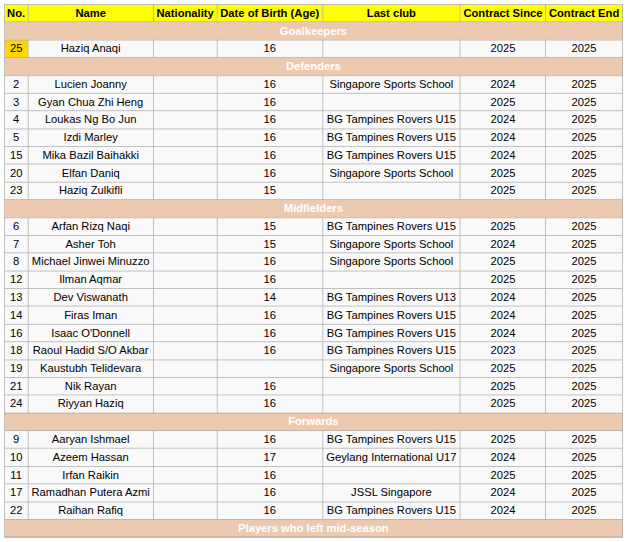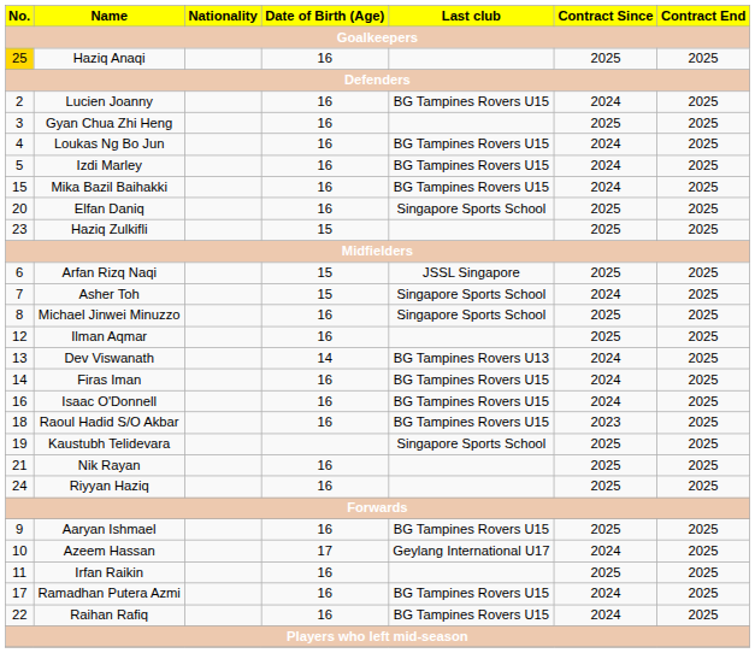 <table class="wikitable" style="text-align:center; font-size:100%; width:100%;">
 <tr>
 <th style="background:#FFFF00; color:black; text-align:center;">No.</th>
 <th style="background:#FFFF00; color:black; text-align:center;">Name</th>
 <th style="background:#FFFF00; color:black; text-align:center;">Nationality</th>
 <th style="background:#FFFF00; color:black; text-align:center;">Date of Birth (Age)</th>
 <th style="background:#FFFF00; color:black; text-align:center;">Last club</th>
 <th style="background:#FFFF00; color:black; text-align:center;">Contract Since</th>
 <th style="background:#FFFF00; color:black; text-align:center;">Contract End</th>
 </tr>
 <tr>
 <th colspan="7" style="background:#EDC9AF; color:white; text-align:center;">Goalkeepers</th>
 </tr>
 <tr>
 <td style="background: gold;">25</td>
 <td>Haziq Anaqi</td>
 <td></td>
 <td>16</td>
 <td></td>
 <td>2025</td>
 <td>2025</td>
 </tr>
 <tr>
 <th colspan="7" style="background:#EDC9AF; color:white; text-align:center;">Defenders</th>
 </tr>
 <tr>
 <td>2</td>
 <td>Lucien Joanny</td>
 <td></td>
 <td>16</td>
-<td> Singapore Sports School</td>
+<td> BG Tampines Rovers U15</td>
 <td>2024</td>
 <td>2025</td>
 </tr>
 <tr>
 <td>3</td>
 <td>Gyan Chua Zhi Heng</td>
 <td></td>
 <td>16</td>
 <td></td>
 <td>2025</td>
 <td>2025</td>
 </tr>
 <tr>
 <td>4</td>
 <td>Loukas Ng Bo Jun</td>
 <td></td>
 <td>16</td>
 <td> BG Tampines Rovers U15</td>
 <td>2024</td>
 <td>2025</td>
 </tr>
 <tr>
 <td>5</td>
 <td>Izdi Marley</td>
 <td></td>
 <td>16</td>
 <td> BG Tampines Rovers U15</td>
 <td>2024</td>
 <td>2025</td>
 </tr>
 <tr>
 <td>15</td>
 <td>Mika Bazil Baihakki</td>
 <td></td>
 <td>16</td>
 <td> BG Tampines Rovers U15</td>
 <td>2024</td>
 <td>2025</td>
 </tr>
 <tr>
 <td>20</td>
 <td>Elfan Daniq</td>
 <td></td>
 <td>16</td>
 <td> Singapore Sports School</td>
 <td>2025</td>
 <td>2025</td>
 </tr>
 <tr>
 <td>23</td>
 <td>Haziq Zulkifli</td>
 <td></td>
 <td>15</td>
 <td></td>
 <td>2025</td>
 <td>2025</td>
 </tr>
 <tr>
 <th colspan="7" style="background:#EDC9AF; color:white; text-align:center;">Midfielders</th>
 </tr>
 <tr>
 <td>6</td>
 <td>Arfan Rizq Naqi</td>
 <td></td>
 <td>15</td>
-<td> BG Tampines Rovers U15</td>
+<td> JSSL Singapore</td>
 <td>2025</td>
 <td>2025</td>
 </tr>
 <tr>
 <td>7</td>
 <td>Asher Toh</td>
 <td></td>
 <td>15</td>
 <td> Singapore Sports School</td>
 <td>2024</td>
 <td>2025</td>
 </tr>
 <tr>
 <td>8</td>
 <td>Michael Jinwei Minuzzo</td>
 <td></td>
 <td>16</td>
 <td> Singapore Sports School</td>
 <td>2025</td>
 <td>2025</td>
 </tr>
 <tr>
 <td>12</td>
 <td>Ilman Aqmar</td>
 <td></td>
 <td>16</td>
 <td></td>
 <td>2025</td>
 <td>2025</td>
 </tr>
 <tr>
 <td>13</td>
 <td>Dev Viswanath</td>
 <td></td>
 <td>14</td>
 <td> BG Tampines Rovers U13</td>
 <td>2024</td>
 <td>2025</td>
 </tr>
 <tr>
 <td>14</td>
 <td>Firas Iman</td>
 <td></td>
 <td>16</td>
 <td> BG Tampines Rovers U15</td>
 <td>2024</td>
 <td>2025</td>
 </tr>
 <tr>
 <td>16</td>
 <td>Isaac O'Donnell</td>
 <td></td>
 <td>16</td>
 <td> BG Tampines Rovers U15</td>
 <td>2024</td>
 <td>2025</td>
 </tr>
 <tr>
 <td>18</td>
 <td>Raoul Hadid S/O Akbar</td>
 <td></td>
 <td>16</td>
 <td> BG Tampines Rovers U15</td>
 <td>2023</td>
 <td>2025</td>
 </tr>
 <tr>
 <td>19</td>
 <td>Kaustubh Telidevara</td>
 <td></td>
 <td></td>
 <td> Singapore Sports School</td>
 <td>2025</td>
 <td>2025</td>
 </tr>
 <tr>
 <td>21</td>
 <td>Nik Rayan</td>
 <td></td>
 <td>16</td>
 <td></td>
 <td>2025</td>
 <td>2025</td>
 </tr>
 <tr>
 <td>24</td>
 <td>Riyyan Haziq</td>
 <td></td>
 <td>16</td>
 <td></td>
 <td>2025</td>
 <td>2025</td>
 </tr>
 <tr>
 <th colspan="7" style="background:#EDC9AF; color:white; text-align:center;">Forwards</th>
 </tr>
 <tr>
 <td>9</td>
 <td>Aaryan Ishmael</td>
 <td></td>
 <td>16</td>
 <td> BG Tampines Rovers U15</td>
 <td>2025</td>
 <td>2025</td>
 </tr>
 <tr>
 <td>10</td>
 <td>Azeem Hassan</td>
 <td></td>
 <td>17</td>
 <td> Geylang International U17</td>
 <td>2024</td>
 <td>2025</td>
 </tr>
 <tr>
 <td>11</td>
 <td>Irfan Raikin</td>
 <td></td>
 <td>16</td>
 <td></td>
 <td>2025</td>
 <td>2025</td>
 </tr>
 <tr>
 <td>17</td>
 <td>Ramadhan Putera Azmi</td>
 <td></td>
 <td>16</td>
-<td> JSSL Singapore</td>
+<td> BG Tampines Rovers U15</td>
 <td>2024</td>
 <td>2025</td>
 </tr>
 <tr>
 <td>22</td>
 <td>Raihan Rafiq</td>
 <td></td>
 <td>16</td>
 <td> BG Tampines Rovers U15</td>
 <td>2024</td>
 <td>2025</td>
 </tr>
 <tr>
 <th colspan="7" style="background:#EDC9AF; color:white; text-align:center;">Players who left mid-season</th>
 </tr>
 <tr>
 </tr>
 </table>
